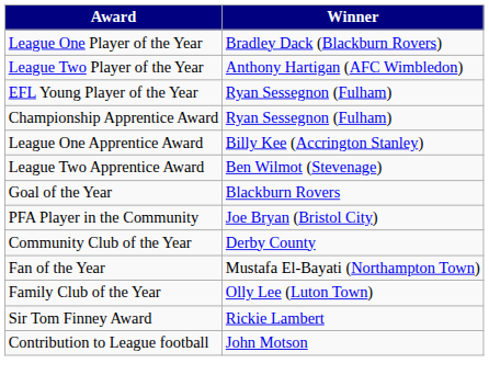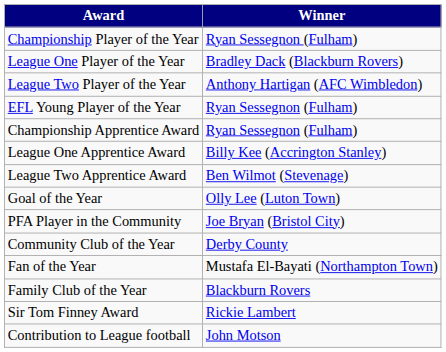 <table class="wikitable">
 <tr>
 <th style="background-color: navy; color: white;">Award</th>
 <th style="background-color: navy; color: white;">Winner</th>
+</tr>
+<tr>
+<td><a href='#'>Championship</a> Player of the Year</td>
+<td><a href='#'>Ryan Sessegnon </a> (<a href='#'>Fulham</a>)</td>
 </tr>
 <tr>
 <td><a href='#'>League One</a> Player of the Year</td>
 <td><a href='#'>Bradley Dack</a> (<a href='#'>Blackburn Rovers</a>)</td>
 </tr>
 <tr>
 <td><a href='#'>League Two</a> Player of the Year</td>
 <td><a href='#'>Anthony Hartigan</a> (<a href='#'>AFC Wimbledon</a>)</td>
 </tr>
 <tr>
 <td><a href='#'>EFL</a> Young Player of the Year</td>
 <td><a href='#'>Ryan Sessegnon</a> (<a href='#'>Fulham</a>)</td>
 </tr>
 <tr>
 <td>Championship Apprentice Award</td>
 <td><a href='#'>Ryan Sessegnon</a> (<a href='#'>Fulham</a>)</td>
 </tr>
 <tr>
 <td>League One Apprentice Award</td>
 <td><a href='#'>Billy Kee</a> (<a href='#'>Accrington Stanley</a>)</td>
 </tr>
 <tr>
 <td>League Two Apprentice Award</td>
 <td><a href='#'>Ben Wilmot</a> (<a href='#'>Stevenage</a>)</td>
 </tr>
 <tr>
 <td>Goal of the Year</td>
-<td><a href='#'>Blackburn Rovers</a></td>
+<td><a href='#'>Olly Lee</a> (<a href='#'>Luton Town</a>)</td>
 </tr>
 <tr>
 <td>PFA Player in the Community</td>
 <td><a href='#'>Joe Bryan</a> (<a href='#'>Bristol City</a>)</td>
 </tr>
 <tr>
 <td>Community Club of the Year</td>
 <td><a href='#'>Derby County</a></td>
 </tr>
 <tr>
 <td>Fan of the Year</td>
 <td>Mustafa El-Bayati (<a href='#'>Northampton Town</a>)</td>
 </tr>
 <tr>
 <td>Family Club of the Year</td>
-<td><a href='#'>Olly Lee</a> (<a href='#'>Luton Town</a>)</td>
+<td><a href='#'>Blackburn Rovers</a></td>
 </tr>
 <tr>
 <td>Sir Tom Finney Award</td>
 <td><a href='#'>Rickie Lambert</a></td>
 </tr>
 <tr>
 <td>Contribution to League football</td>
 <td><a href='#'>John Motson</a></td>
 </tr>
 </table>
